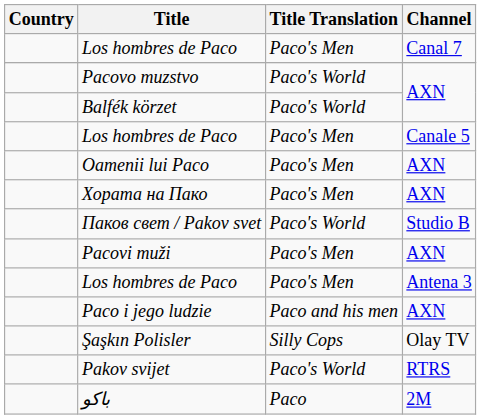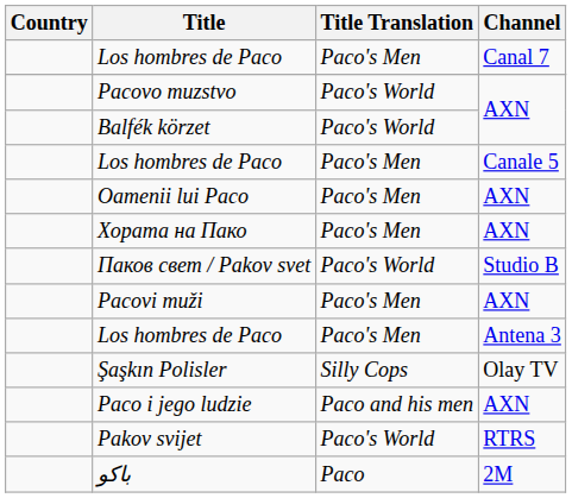 <table class="sortable wikitable" style="font-size:97%;">
 <tr>
 <th><strong>Country</strong></th>
 <th><strong>Title</strong></th>
 <th><strong>Title Translation</strong></th>
 <th><strong>Channel</strong></th>
 </tr>
 <tr>
 <td></td>
 <td><em>Los hombres de Paco</em></td>
 <td><em>Paco's Men</em></td>
 <td><a href='#'>Canal 7</a></td>
 </tr>
 <tr>
 </tr>
 <tr>
 <td></td>
 <td><em>Pacovo muzstvo</em></td>
 <td><em>Paco's World</em></td>
 <td rowspan="2"><a href='#'>AXN</a></td>
 </tr>
 <tr>
 <td></td>
 <td><em>Balfék körzet</em></td>
 <td><em>Paco's World</em></td>
 </tr>
 <tr>
 <td></td>
 <td><em>Los hombres de Paco</em></td>
 <td><em>Paco's Men</em></td>
 <td><a href='#'>Canale 5</a></td>
 </tr>
 <tr>
 <td></td>
 <td><em>Oamenii lui Paco</em></td>
 <td><em>Paco's Men</em></td>
 <td><a href='#'>AXN</a></td>
 </tr>
 <tr>
 <td></td>
 <td><em>Хората на Пако</em></td>
 <td><em>Paco's Men</em></td>
 <td><a href='#'>AXN</a></td>
 </tr>
 <tr>
 <td></td>
 <td><em>Паков свет / Pakov svet</em></td>
 <td><em>Paco's World</em></td>
 <td><a href='#'>Studio B</a></td>
 </tr>
 <tr>
 <td></td>
 <td><em>Pacovi muži</em></td>
 <td><em>Paco's Men</em></td>
 <td><a href='#'>AXN</a></td>
 </tr>
 <tr>
 <td></td>
 <td><em>Los hombres de Paco</em></td>
 <td><em>Paco's Men</em></td>
 <td><a href='#'>Antena 3</a></td>
 </tr>
 <tr>
 <td></td>
+<td><em>Şaşkın Polisler</em></td>
+<td><em>Silly Cops</em></td>
+<td>Olay TV</td>
+</tr>
+<tr>
+<td></td>
 <td><em>Paco i jego ludzie</em></td>
 <td><em>Paco and his men</em></td>
 <td><a href='#'>AXN</a></td>
-</tr>
-<tr>
-<td></td>
-<td><em>Şaşkın Polisler</em></td>
-<td><em>Silly Cops</em></td>
-<td>Olay TV</td>
 </tr>
 <tr>
 <td></td>
 <td><em>Pakov svijet</em></td>
 <td><em>Paco's World</em></td>
 <td><a href='#'>RTRS</a></td>
 </tr>
 <tr>
 <td></td>
 <td><em>باكو</em></td>
 <td><em>Paco</em></td>
 <td><a href='#'>2M</a></td>
 </tr>
 </table>
